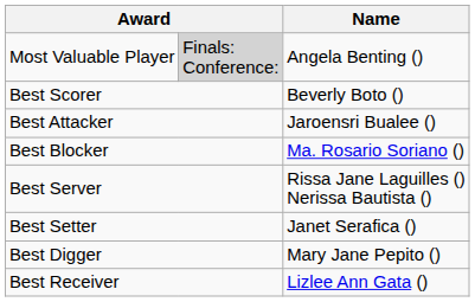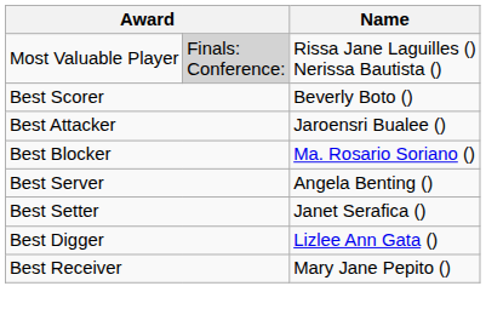 <table class="wikitable">
 <tr>
 <th colspan="2">Award</th>
 <th>Name</th>
 </tr>
 <tr>
 <td>Most Valuable Player</td>
 <td style="background: lightgrey;">Finals:<br>Conference:</td>
-<td> Angela Benting ()</td>
+<td> Rissa Jane Laguilles ()<br> Nerissa Bautista ()</td>
 </tr>
 <tr>
 <td colspan="2">Best Scorer</td>
 <td> Beverly Boto ()</td>
 </tr>
 <tr>
 <td colspan="2">Best Attacker</td>
 <td> Jaroensri Bualee ()</td>
 </tr>
 <tr>
 <td colspan="2">Best Blocker</td>
 <td> <a href='#'>Ma. Rosario Soriano</a> ()</td>
 </tr>
 <tr>
 <td colspan="2">Best Server</td>
-<td> Rissa Jane Laguilles ()<br> Nerissa Bautista ()</td>
+<td> Angela Benting ()</td>
 </tr>
 <tr>
 <td colspan="2">Best Setter</td>
 <td> Janet Serafica ()</td>
 </tr>
 <tr>
 <td colspan="2">Best Digger</td>
-<td> Mary Jane Pepito ()</td>
+<td> <a href='#'>Lizlee Ann Gata</a> ()</td>
 </tr>
 <tr>
 <td colspan="2">Best Receiver</td>
-<td> <a href='#'>Lizlee Ann Gata</a> ()</td>
+<td> Mary Jane Pepito ()</td>
 </tr>
 </table>
